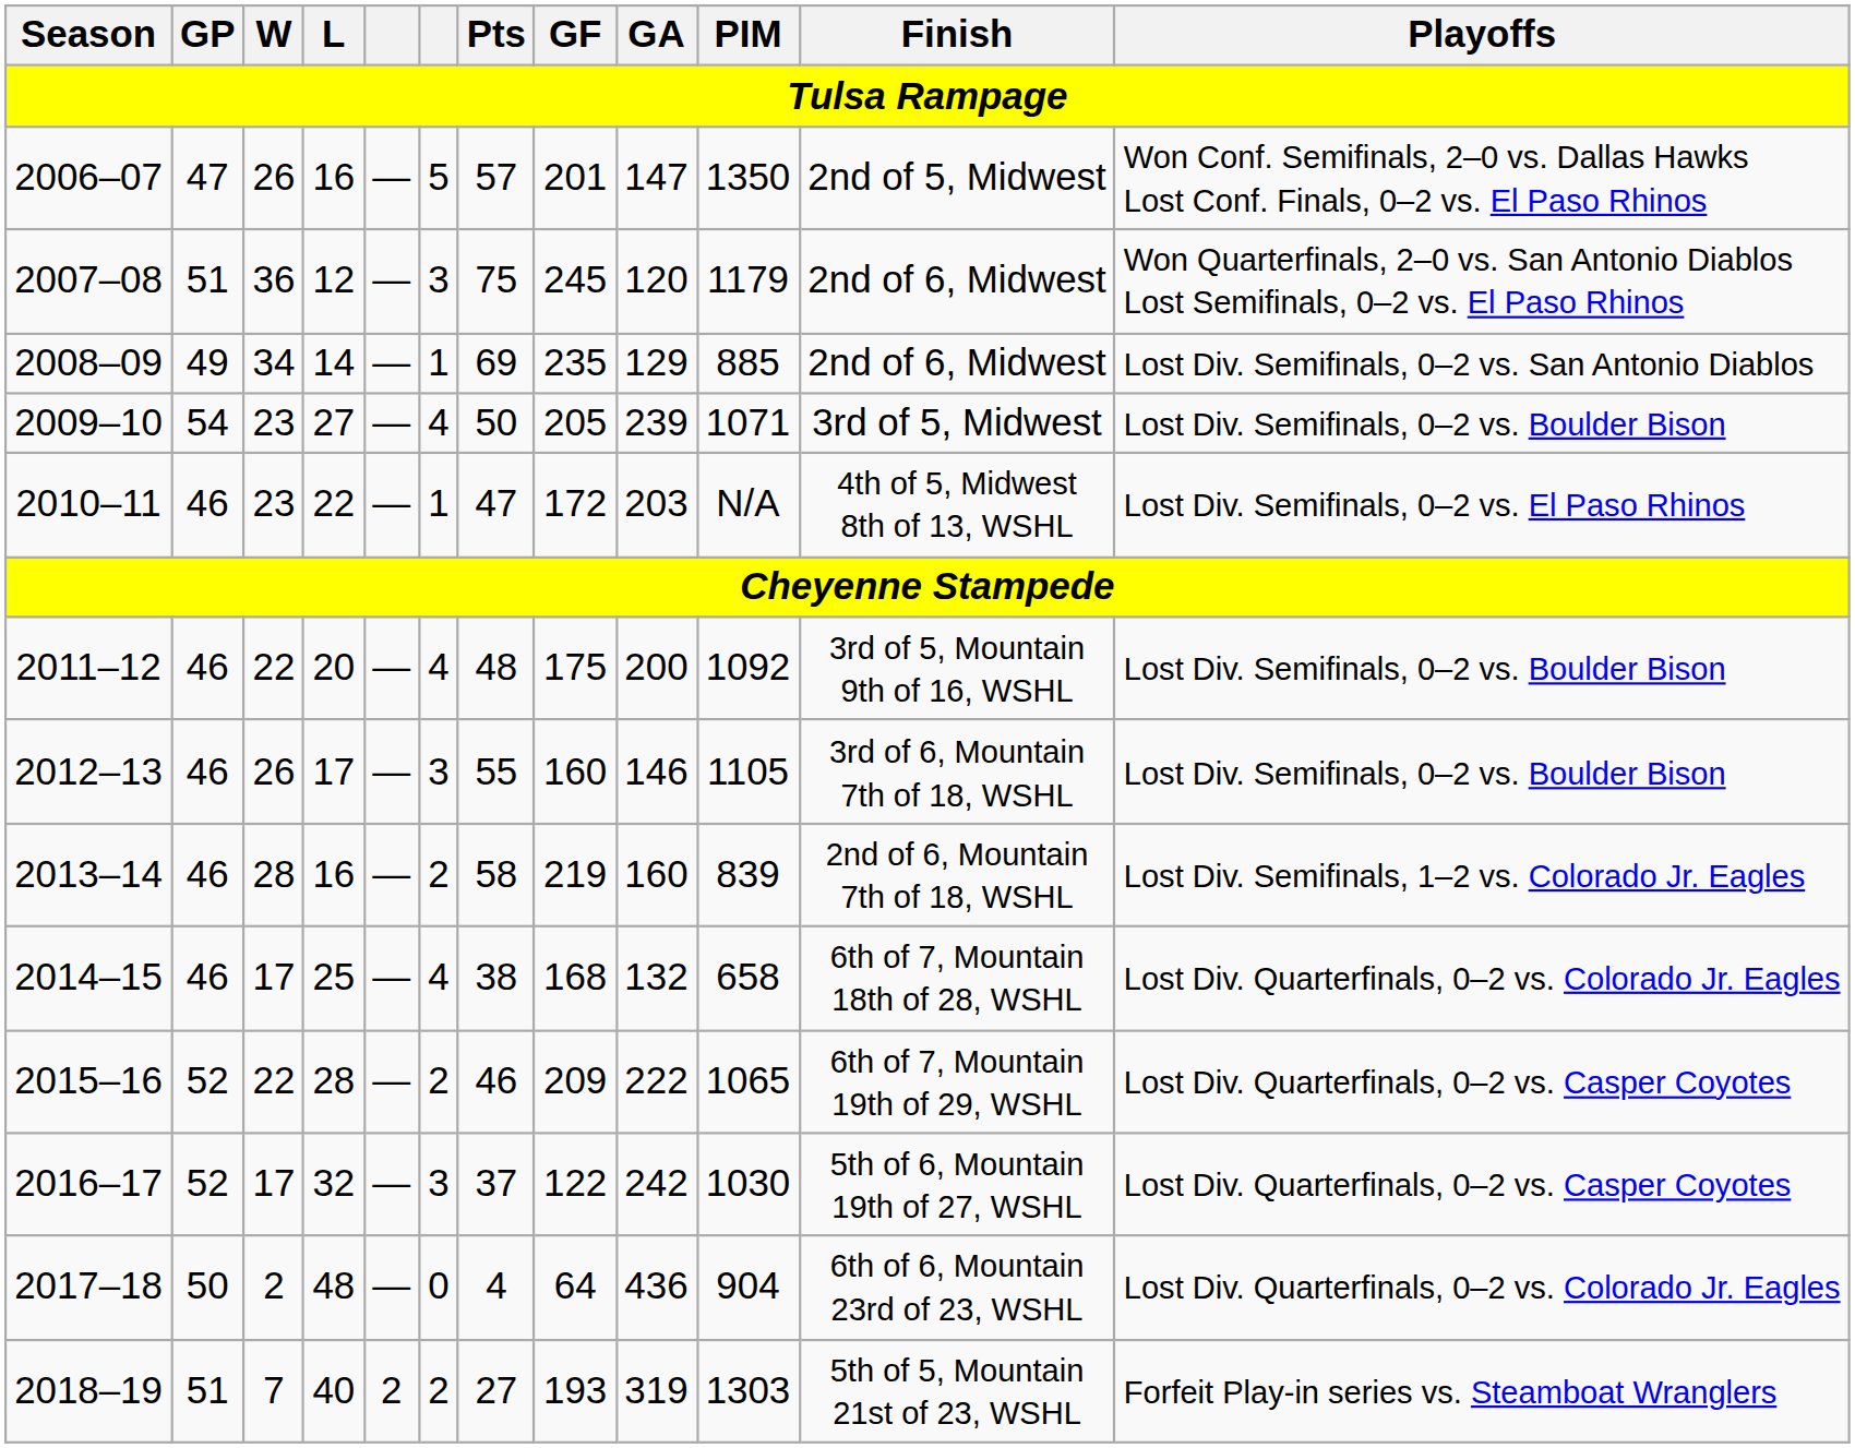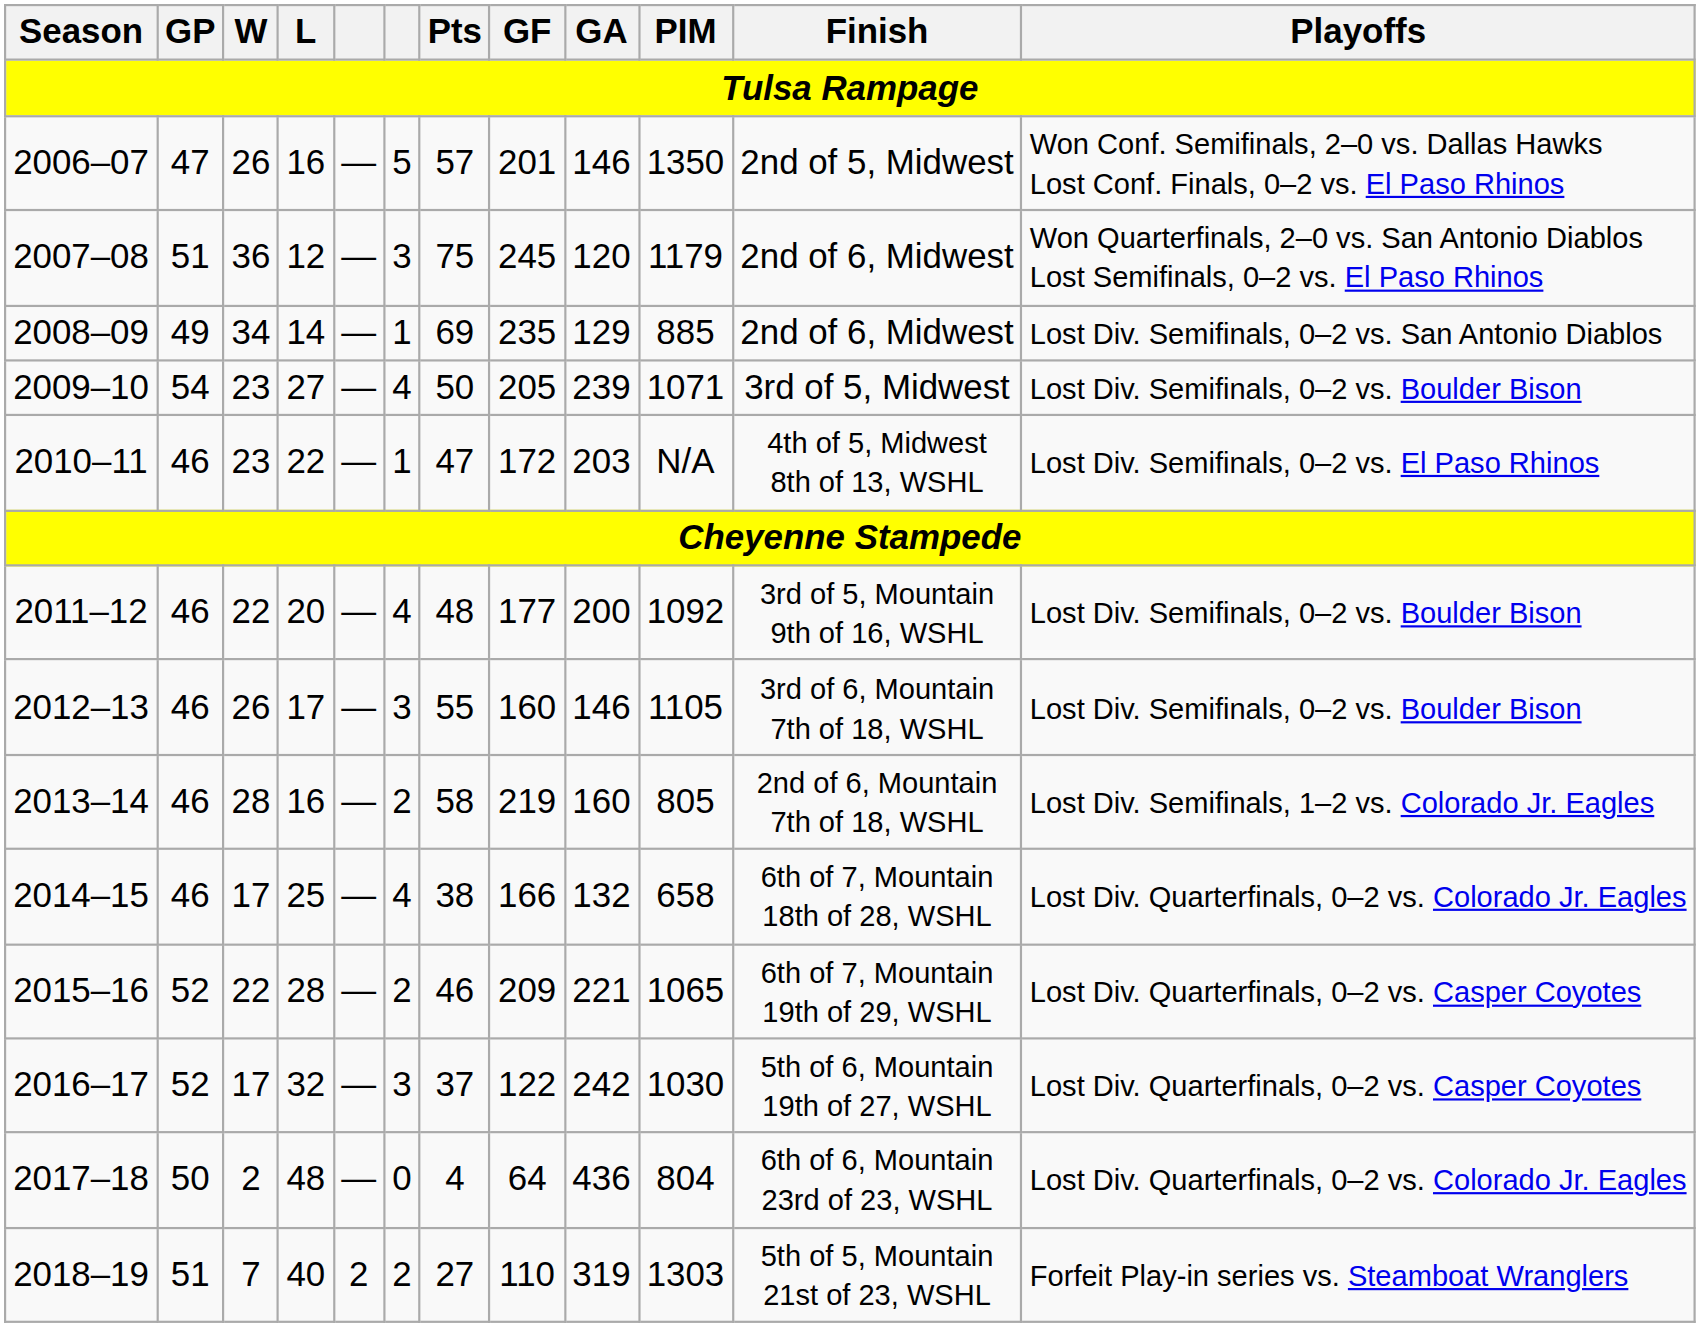 <table class="wikitable" style="text-align:center">
 <tr>
 <th>Season</th>
 <th>GP</th>
 <th>W</th>
 <th>L</th>
 <th></th>
 <th></th>
 <th>Pts</th>
 <th>GF</th>
 <th>GA</th>
 <th>PIM</th>
 <th>Finish</th>
 <th>Playoffs</th>
 </tr>
 <tr align="center"  bgcolor=yellow>
 <td colspan="12"><strong><em>Tulsa Rampage</em></strong></td>
 </tr>
 <tr>
 <td>2006–07</td>
 <td>47</td>
 <td>26</td>
 <td>16</td>
 <td>—</td>
 <td>5</td>
 <td>57</td>
 <td>201</td>
-<td>147</td>
+<td>146</td>
 <td>1350</td>
 <td>2nd of 5, Midwest</td>
 <td align=left><small>Won Conf. Semifinals, 2–0 vs. Dallas Hawks<br>Lost Conf. Finals, 0–2 vs. <a href='#'>El Paso Rhinos</a></small></td>
 </tr>
 <tr>
 <td>2007–08</td>
 <td>51</td>
 <td>36</td>
 <td>12</td>
 <td>—</td>
 <td>3</td>
 <td>75</td>
 <td>245</td>
 <td>120</td>
 <td>1179</td>
 <td>2nd of 6, Midwest</td>
 <td align=left><small>Won Quarterfinals, 2–0 vs. San Antonio Diablos<br>Lost Semifinals, 0–2 vs. <a href='#'>El Paso Rhinos</a></small></td>
 </tr>
 <tr>
 <td>2008–09</td>
 <td>49</td>
 <td>34</td>
 <td>14</td>
 <td>—</td>
 <td>1</td>
 <td>69</td>
 <td>235</td>
 <td>129</td>
 <td>885</td>
 <td>2nd of 6, Midwest</td>
 <td align=left><small>Lost Div. Semifinals, 0–2 vs. San Antonio Diablos</small></td>
 </tr>
 <tr>
 <td>2009–10</td>
 <td>54</td>
 <td>23</td>
 <td>27</td>
 <td>—</td>
 <td>4</td>
 <td>50</td>
 <td>205</td>
 <td>239</td>
 <td>1071</td>
 <td>3rd of 5, Midwest</td>
 <td align=left><small>Lost Div. Semifinals, 0–2 vs. <a href='#'>Boulder Bison</a></small></td>
 </tr>
 <tr>
 <td>2010–11</td>
 <td>46</td>
 <td>23</td>
 <td>22</td>
 <td>—</td>
 <td>1</td>
 <td>47</td>
 <td>172</td>
 <td>203</td>
 <td>N/A</td>
 <td><small>4th of 5, Midwest<br>8th of 13, WSHL</small></td>
 <td align=left><small>Lost Div. Semifinals, 0–2 vs. <a href='#'>El Paso Rhinos</a></small></td>
 </tr>
 <tr align="center"  bgcolor=yellow>
 <td colspan="12"><strong><em>Cheyenne Stampede</em></strong></td>
 </tr>
 <tr>
 <td>2011–12</td>
 <td>46</td>
 <td>22</td>
 <td>20</td>
 <td>—</td>
 <td>4</td>
 <td>48</td>
-<td>175</td>
+<td>177</td>
 <td>200</td>
 <td>1092</td>
 <td><small>3rd of 5, Mountain<br>9th of 16, WSHL</small></td>
 <td align=left><small>Lost Div. Semifinals, 0–2 vs. <a href='#'>Boulder Bison</a></small></td>
 </tr>
 <tr>
 <td>2012–13</td>
 <td>46</td>
 <td>26</td>
 <td>17</td>
 <td>—</td>
 <td>3</td>
 <td>55</td>
 <td>160</td>
 <td>146</td>
 <td>1105</td>
 <td><small>3rd of 6, Mountain<br>7th of 18, WSHL</small></td>
 <td align=left><small>Lost Div. Semifinals, 0–2 vs. <a href='#'>Boulder Bison</a></small></td>
 </tr>
 <tr>
 <td>2013–14</td>
 <td>46</td>
 <td>28</td>
 <td>16</td>
 <td>—</td>
 <td>2</td>
 <td>58</td>
 <td>219</td>
 <td>160</td>
-<td>839</td>
+<td>805</td>
 <td><small>2nd of 6, Mountain<br>7th of 18, WSHL</small></td>
 <td align=left><small>Lost Div. Semifinals, 1–2 vs. <a href='#'>Colorado Jr. Eagles</a></small></td>
 </tr>
 <tr>
 <td>2014–15</td>
 <td>46</td>
 <td>17</td>
 <td>25</td>
 <td>—</td>
 <td>4</td>
 <td>38</td>
-<td>168</td>
+<td>166</td>
 <td>132</td>
 <td>658</td>
 <td><small>6th of 7, Mountain<br>18th of 28, WSHL</small></td>
 <td align=left><small>Lost Div. Quarterfinals, 0–2 vs. <a href='#'>Colorado Jr. Eagles</a></small></td>
 </tr>
 <tr>
 <td>2015–16</td>
 <td>52</td>
 <td>22</td>
 <td>28</td>
 <td>—</td>
 <td>2</td>
 <td>46</td>
 <td>209</td>
-<td>222</td>
+<td>221</td>
 <td>1065</td>
 <td><small>6th of 7, Mountain<br>19th of 29, WSHL</small></td>
 <td align=left><small>Lost Div. Quarterfinals, 0–2 vs. <a href='#'>Casper Coyotes</a></small></td>
 </tr>
 <tr>
 <td>2016–17</td>
 <td>52</td>
 <td>17</td>
 <td>32</td>
 <td>—</td>
 <td>3</td>
 <td>37</td>
 <td>122</td>
 <td>242</td>
 <td>1030</td>
 <td><small>5th of 6, Mountain<br>19th of 27, WSHL</small></td>
 <td align=left><small>Lost Div. Quarterfinals, 0–2 vs. <a href='#'>Casper Coyotes</a></small></td>
 </tr>
 <tr>
 <td>2017–18</td>
 <td>50</td>
 <td>2</td>
 <td>48</td>
 <td>—</td>
 <td>0</td>
 <td>4</td>
 <td>64</td>
 <td>436</td>
-<td>904</td>
+<td>804</td>
 <td><small>6th of 6, Mountain<br>23rd of 23, WSHL</small></td>
 <td align=left><small>Lost Div. Quarterfinals, 0–2 vs. <a href='#'>Colorado Jr. Eagles</a></small></td>
 </tr>
 <tr>
 <td>2018–19</td>
 <td>51</td>
 <td>7</td>
 <td>40</td>
 <td>2</td>
 <td>2</td>
 <td>27</td>
-<td>193</td>
+<td>110</td>
 <td>319</td>
 <td>1303</td>
 <td><small>5th of 5, Mountain<br>21st of 23, WSHL</small></td>
 <td align=left><small>Forfeit Play-in series vs. <a href='#'>Steamboat Wranglers</a></small></td>
 </tr>
 </table>
